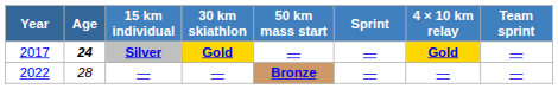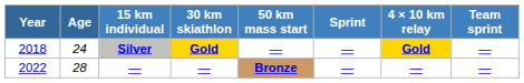 <table class="wikitable" style="font-size:95%; text-align:center; border:grey solid 1px; border-collapse:collapse; background:#ffffff;">
 <tr>
 <th style="background-color:#369; color:white; width:60px;"> Year </th>
 <th style="background-color:#369; color:white; width:40px;"> Age </th>
 <th style="background-color:#4180be; color:white; width:75px;"> 15 km <br> individual </th>
 <th style="background-color:#4180be; color:white; width:75px;"> 30 km <br> skiathlon </th>
 <th style="background-color:#4180be; color:white; width:75px;"> 50 km <br> mass start </th>
 <th style="background-color:#4180be; color:white; width:75px;"> Sprint </th>
 <th style="background-color:#4180be; color:white; width:75px;"> 4 × 10 km <br> relay </th>
 <th style="background-color:#4180be; color:white; width:75px;"> Team <br> sprint </th>
 </tr>
 <tr>
-<td><a href='#'>2017</a></td>
-<td><strong><em>24</em></strong></td>
+<td><a href='#'>2018</a></td>
+<td><em>24</em></td>
 <td style="background:silver;"><a href='#'><strong>Silver</strong></a></td>
 <td style="background:gold;"><a href='#'><strong>Gold</strong></a></td>
 <td><a href='#'>—</a></td>
 <td><a href='#'>—</a></td>
 <td style="background:gold;"><a href='#'><strong>Gold</strong></a></td>
 <td><a href='#'>—</a></td>
 </tr>
 <tr>
 <td><a href='#'>2022</a></td>
 <td><em>28</em></td>
 <td><a href='#'>—</a></td>
 <td><a href='#'>—</a></td>
 <td style="background:#c96;"><a href='#'><strong>Bronze</strong></a></td>
 <td><a href='#'>—</a></td>
 <td><a href='#'>—</a></td>
 <td><a href='#'>—</a></td>
 </tr>
 </table>
